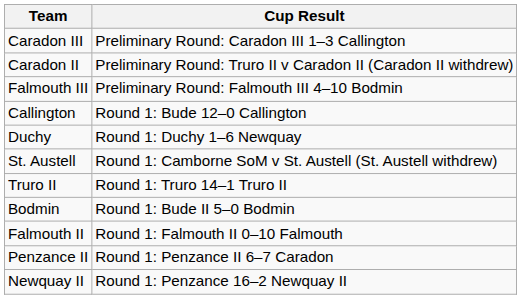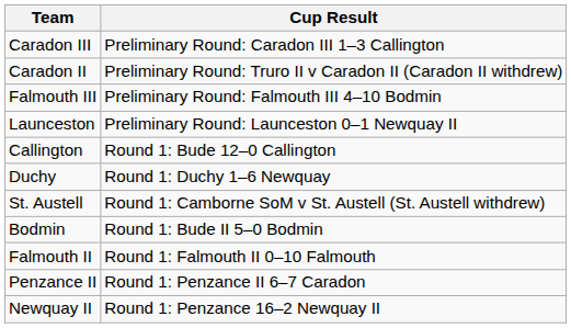 <table class="wikitable">
 <tr>
 <th>Team</th>
 <th>Cup Result</th>
 </tr>
 <tr>
 <td>Caradon III</td>
 <td>Preliminary Round: Caradon III 1–3 Callington</td>
 </tr>
 <tr>
 <td>Caradon II</td>
 <td>Preliminary Round: Truro II v Caradon II (Caradon II withdrew)</td>
 </tr>
 <tr>
 <td>Falmouth III</td>
 <td>Preliminary Round: Falmouth III 4–10 Bodmin</td>
 </tr>
 <tr>
+<td>Launceston</td>
+<td>Preliminary Round: Launceston 0–1 Newquay II</td>
+</tr>
+<tr>
 <td>Callington</td>
 <td>Round 1: Bude 12–0 Callington</td>
 </tr>
 <tr>
 <td>Duchy</td>
 <td>Round 1: Duchy 1–6 Newquay</td>
 </tr>
 <tr>
 <td>St. Austell</td>
 <td>Round 1: Camborne SoM v St. Austell (St. Austell withdrew)</td>
-</tr>
-<tr>
-<td>Truro II</td>
-<td>Round 1: Truro 14–1 Truro II</td>
 </tr>
 <tr>
 <td>Bodmin</td>
 <td>Round 1: Bude II 5–0 Bodmin</td>
 </tr>
 <tr>
 <td>Falmouth II</td>
 <td>Round 1: Falmouth II 0–10 Falmouth</td>
 </tr>
 <tr>
 <td>Penzance II</td>
 <td>Round 1: Penzance II 6–7 Caradon</td>
 </tr>
 <tr>
 <td>Newquay II</td>
 <td>Round 1: Penzance 16–2 Newquay II</td>
 </tr>
 </table>
